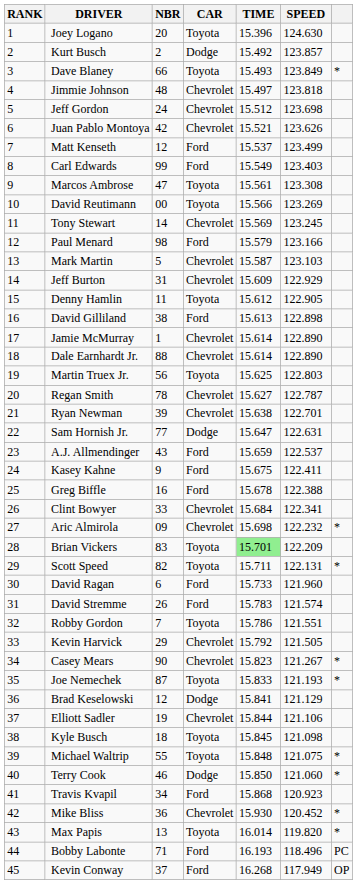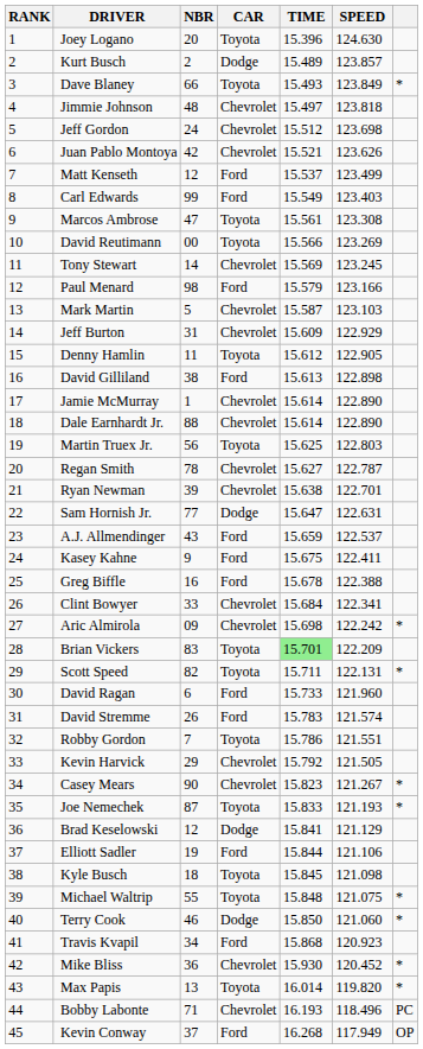 <table class="wikitable">
 <tr>
 <th>RANK</th>
 <th>DRIVER</th>
 <th>NBR</th>
 <th>CAR</th>
 <th>TIME</th>
 <th>SPEED</th>
 <th></th>
 </tr>
 <tr>
 <td>1</td>
 <td> Joey Logano</td>
 <td>20</td>
 <td>Toyota</td>
 <td>15.396  </td>
 <td>124.630  </td>
 <td></td>
 </tr>
 <tr>
 <td>2</td>
 <td> Kurt Busch</td>
 <td>2</td>
 <td>Dodge</td>
-<td>15.492  </td>
+<td>15.489  </td>
 <td>123.857  </td>
 <td></td>
 </tr>
 <tr>
 <td>3</td>
 <td> Dave Blaney</td>
 <td>66</td>
 <td>Toyota</td>
 <td>15.493  </td>
 <td>123.849  </td>
 <td>*</td>
 </tr>
 <tr>
 <td>4</td>
 <td> Jimmie Johnson</td>
 <td>48</td>
 <td>Chevrolet</td>
 <td>15.497  </td>
 <td>123.818  </td>
 <td></td>
 </tr>
 <tr>
 <td>5</td>
 <td> Jeff Gordon</td>
 <td>24</td>
 <td>Chevrolet</td>
 <td>15.512  </td>
 <td>123.698  </td>
 <td></td>
 </tr>
 <tr>
 <td>6</td>
 <td> Juan Pablo Montoya</td>
 <td>42</td>
 <td>Chevrolet</td>
 <td>15.521  </td>
 <td>123.626  </td>
 <td></td>
 </tr>
 <tr>
 <td>7</td>
 <td> Matt Kenseth</td>
 <td>12</td>
 <td>Ford</td>
 <td>15.537  </td>
 <td>123.499  </td>
 <td></td>
 </tr>
 <tr>
 <td>8</td>
 <td> Carl Edwards</td>
 <td>99</td>
 <td>Ford</td>
 <td>15.549  </td>
 <td>123.403  </td>
 <td></td>
 </tr>
 <tr>
 <td>9</td>
 <td> Marcos Ambrose</td>
 <td>47</td>
 <td>Toyota</td>
 <td>15.561  </td>
 <td>123.308  </td>
 <td></td>
 </tr>
 <tr>
 <td>10</td>
 <td> David Reutimann</td>
 <td>00</td>
 <td>Toyota</td>
 <td>15.566  </td>
 <td>123.269  </td>
 <td></td>
 </tr>
 <tr>
 <td>11</td>
 <td> Tony Stewart</td>
 <td>14</td>
 <td>Chevrolet</td>
 <td>15.569  </td>
 <td>123.245  </td>
 <td></td>
 </tr>
 <tr>
 <td>12</td>
 <td> Paul Menard</td>
 <td>98</td>
 <td>Ford</td>
 <td>15.579  </td>
 <td>123.166  </td>
 <td></td>
 </tr>
 <tr>
 <td>13</td>
 <td> Mark Martin</td>
 <td>5</td>
 <td>Chevrolet</td>
 <td>15.587  </td>
 <td>123.103  </td>
 <td></td>
 </tr>
 <tr>
 <td>14</td>
 <td> Jeff Burton</td>
 <td>31</td>
 <td>Chevrolet</td>
 <td>15.609  </td>
 <td>122.929  </td>
 <td></td>
 </tr>
 <tr>
 <td>15</td>
 <td> Denny Hamlin</td>
 <td>11</td>
 <td>Toyota</td>
 <td>15.612  </td>
 <td>122.905  </td>
 <td></td>
 </tr>
 <tr>
 <td>16</td>
 <td> David Gilliland</td>
 <td>38</td>
 <td>Ford</td>
 <td>15.613  </td>
 <td>122.898  </td>
 <td></td>
 </tr>
 <tr>
 <td>17</td>
 <td> Jamie McMurray</td>
 <td>1</td>
 <td>Chevrolet</td>
 <td>15.614  </td>
 <td>122.890  </td>
 <td></td>
 </tr>
 <tr>
 <td>18</td>
 <td> Dale Earnhardt Jr.</td>
 <td>88</td>
 <td>Chevrolet</td>
 <td>15.614  </td>
 <td>122.890  </td>
 <td></td>
 </tr>
 <tr>
 <td>19</td>
 <td> Martin Truex Jr.</td>
 <td>56</td>
 <td>Toyota</td>
 <td>15.625  </td>
 <td>122.803  </td>
 <td></td>
 </tr>
 <tr>
 <td>20</td>
 <td> Regan Smith</td>
 <td>78</td>
 <td>Chevrolet</td>
 <td>15.627  </td>
 <td>122.787  </td>
 <td></td>
 </tr>
 <tr>
 <td>21</td>
 <td> Ryan Newman</td>
 <td>39</td>
 <td>Chevrolet</td>
 <td>15.638  </td>
 <td>122.701  </td>
 <td></td>
 </tr>
 <tr>
 <td>22</td>
 <td> Sam Hornish Jr.</td>
 <td>77</td>
 <td>Dodge</td>
 <td>15.647  </td>
 <td>122.631  </td>
 <td></td>
 </tr>
 <tr>
 <td>23</td>
 <td> A.J. Allmendinger</td>
 <td>43</td>
 <td>Ford</td>
 <td>15.659  </td>
 <td>122.537  </td>
 <td></td>
 </tr>
 <tr>
 <td>24</td>
 <td> Kasey Kahne</td>
 <td>9</td>
 <td>Ford</td>
 <td>15.675  </td>
 <td>122.411  </td>
 <td></td>
 </tr>
 <tr>
 <td>25</td>
 <td> Greg Biffle</td>
 <td>16</td>
 <td>Ford</td>
 <td>15.678  </td>
 <td>122.388  </td>
 <td></td>
 </tr>
 <tr>
 <td>26</td>
 <td> Clint Bowyer</td>
 <td>33</td>
 <td>Chevrolet</td>
 <td>15.684  </td>
 <td>122.341  </td>
 <td></td>
 </tr>
 <tr>
 <td>27</td>
 <td> Aric Almirola</td>
 <td>09</td>
 <td>Chevrolet</td>
 <td>15.698  </td>
-<td>122.232  </td>
+<td>122.242  </td>
 <td>*</td>
 </tr>
 <tr>
 <td>28</td>
 <td> Brian Vickers</td>
 <td>83</td>
 <td>Toyota</td>
 <td style="background: lightgreen;">15.701  </td>
 <td>122.209  </td>
 <td></td>
 </tr>
 <tr>
 <td>29</td>
 <td> Scott Speed</td>
 <td>82</td>
 <td>Toyota</td>
 <td>15.711  </td>
 <td>122.131  </td>
 <td>*</td>
 </tr>
 <tr>
 <td>30</td>
 <td> David Ragan</td>
 <td>6</td>
 <td>Ford</td>
 <td>15.733  </td>
 <td>121.960  </td>
 <td></td>
 </tr>
 <tr>
 <td>31</td>
 <td> David Stremme</td>
 <td>26</td>
 <td>Ford</td>
 <td>15.783  </td>
 <td>121.574  </td>
 <td></td>
 </tr>
 <tr>
 <td>32</td>
 <td> Robby Gordon</td>
 <td>7</td>
 <td>Toyota</td>
 <td>15.786  </td>
 <td>121.551  </td>
 <td></td>
 </tr>
 <tr>
 <td>33</td>
 <td> Kevin Harvick</td>
 <td>29</td>
 <td>Chevrolet</td>
 <td>15.792  </td>
 <td>121.505  </td>
 <td></td>
 </tr>
 <tr>
 <td>34</td>
 <td> Casey Mears</td>
 <td>90</td>
 <td>Chevrolet</td>
 <td>15.823  </td>
 <td>121.267  </td>
 <td>*</td>
 </tr>
 <tr>
 <td>35</td>
 <td> Joe Nemechek</td>
 <td>87</td>
 <td>Toyota</td>
 <td>15.833  </td>
 <td>121.193  </td>
 <td>*</td>
 </tr>
 <tr>
 <td>36</td>
 <td> Brad Keselowski</td>
 <td>12</td>
 <td>Dodge</td>
 <td>15.841  </td>
 <td>121.129  </td>
 <td></td>
 </tr>
 <tr>
 <td>37</td>
 <td> Elliott Sadler</td>
 <td>19</td>
-<td>Chevrolet</td>
+<td>Ford</td>
 <td>15.844  </td>
 <td>121.106  </td>
 <td></td>
 </tr>
 <tr>
 <td>38</td>
 <td> Kyle Busch</td>
 <td>18</td>
 <td>Toyota</td>
 <td>15.845  </td>
 <td>121.098  </td>
 <td></td>
 </tr>
 <tr>
 <td>39</td>
 <td> Michael Waltrip</td>
 <td>55</td>
 <td>Toyota</td>
 <td>15.848  </td>
 <td>121.075  </td>
 <td>*</td>
 </tr>
 <tr>
 <td>40</td>
 <td> Terry Cook</td>
 <td>46</td>
 <td>Dodge</td>
 <td>15.850  </td>
 <td>121.060  </td>
 <td>*</td>
 </tr>
 <tr>
 <td>41</td>
 <td> Travis Kvapil</td>
 <td>34</td>
 <td>Ford</td>
 <td>15.868  </td>
 <td>120.923  </td>
 <td></td>
 </tr>
 <tr>
 <td>42</td>
 <td> Mike Bliss</td>
 <td>36</td>
 <td>Chevrolet</td>
 <td>15.930  </td>
 <td>120.452  </td>
 <td>*</td>
 </tr>
 <tr>
 <td>43</td>
 <td> Max Papis</td>
 <td>13</td>
 <td>Toyota</td>
 <td>16.014  </td>
 <td>119.820  </td>
 <td>*</td>
 </tr>
 <tr>
 <td>44</td>
 <td> Bobby Labonte</td>
 <td>71</td>
-<td>Ford</td>
+<td>Chevrolet</td>
 <td>16.193  </td>
 <td>118.496  </td>
 <td>PC</td>
 </tr>
 <tr>
 <td>45</td>
 <td> Kevin Conway</td>
 <td>37</td>
 <td>Ford</td>
 <td>16.268  </td>
 <td>117.949  </td>
 <td>OP</td>
 </tr>
 </table>
